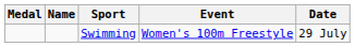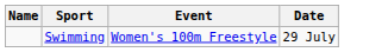 <table class="wikitable sortable" style="font-size:90%">
 <tr>
-<th>Medal</th>
 <th>Name</th>
 <th>Sport</th>
 <th>Event</th>
 <th>Date</th>
 </tr>
 <tr>
 <td></td>
-<td></td>
 <td><a href='#'>Swimming</a></td>
 <td><a href='#'>Women's 100m Freestyle</a></td>
 <td>29 July</td>
 </tr>
 </table>
